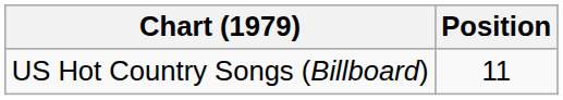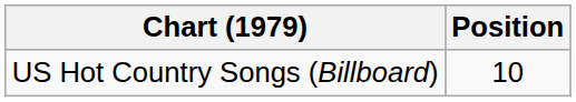 <table class="wikitable">
 <tr>
 <th>Chart (1979)</th>
 <th>Position</th>
 </tr>
 <tr>
 <td>US Hot Country Songs (<em>Billboard</em>)</td>
-<td align="center">11</td>
+<td align="center">10</td>
 </tr>
 </table>
